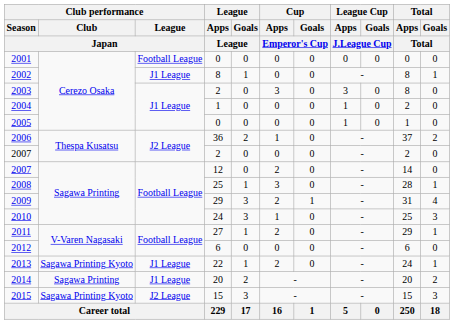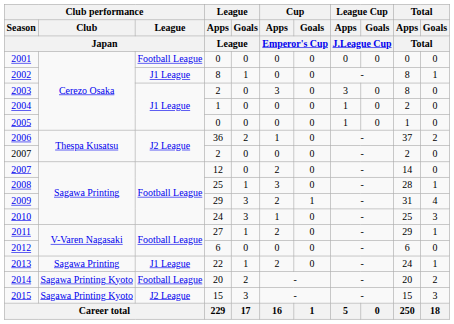 <table class="wikitable" style="text-align:center">
 <tr>
 <th colspan=3>Club performance</th>
 <th colspan=2>League</th>
 <th colspan=2>Cup</th>
 <th colspan=2>League Cup</th>
 <th colspan=2>Total</th>
 </tr>
 <tr>
 <th>Season</th>
 <th>Club</th>
 <th>League</th>
 <th>Apps</th>
 <th>Goals</th>
 <th>Apps</th>
 <th>Goals</th>
 <th>Apps</th>
 <th>Goals</th>
 <th>Apps</th>
 <th>Goals</th>
 </tr>
 <tr>
 <th colspan=3>Japan</th>
 <th colspan=2>League</th>
 <th colspan=2><a href='#'>Emperor's Cup</a></th>
 <th colspan=2><a href='#'>J.League Cup</a></th>
 <th colspan=2>Total</th>
 </tr>
 <tr>
 <td><a href='#'>2001</a></td>
 <td rowspan="5"><a href='#'>Cerezo Osaka</a></td>
 <td><a href='#'>Football League</a></td>
 <td>0</td>
 <td>0</td>
 <td>0</td>
 <td>0</td>
 <td>0</td>
 <td>0</td>
 <td>0</td>
 <td>0</td>
 </tr>
 <tr>
 <td><a href='#'>2002</a></td>
 <td><a href='#'>J1 League</a></td>
 <td>8</td>
 <td>1</td>
 <td>0</td>
 <td>0</td>
 <td colspan="2">-</td>
 <td>8</td>
 <td>1</td>
 </tr>
 <tr>
 <td><a href='#'>2003</a></td>
 <td rowspan="3"><a href='#'>J1 League</a></td>
 <td>2</td>
 <td>0</td>
 <td>3</td>
 <td>0</td>
 <td>3</td>
 <td>0</td>
 <td>8</td>
 <td>0</td>
 </tr>
 <tr>
 <td><a href='#'>2004</a></td>
 <td>1</td>
 <td>0</td>
 <td>0</td>
 <td>0</td>
 <td>1</td>
 <td>0</td>
 <td>2</td>
 <td>0</td>
 </tr>
 <tr>
 <td><a href='#'>2005</a></td>
 <td>0</td>
 <td>0</td>
 <td>0</td>
 <td>0</td>
 <td>1</td>
 <td>0</td>
 <td>1</td>
 <td>0</td>
 </tr>
 <tr>
 <td><a href='#'>2006</a></td>
 <td rowspan="2"><a href='#'>Thespa Kusatsu</a></td>
 <td rowspan="2"><a href='#'>J2 League</a></td>
 <td>36</td>
 <td>2</td>
 <td>1</td>
 <td>0</td>
 <td colspan="2">-</td>
 <td>37</td>
 <td>2</td>
 </tr>
 <tr>
 <td>2007</td>
 <td>2</td>
 <td>0</td>
 <td>0</td>
 <td>0</td>
 <td colspan="2">-</td>
 <td>2</td>
 <td>0</td>
 </tr>
 <tr>
 <td><a href='#'>2007</a></td>
 <td rowspan="4"><a href='#'>Sagawa Printing</a></td>
 <td rowspan="4"><a href='#'>Football League</a></td>
 <td>12</td>
 <td>0</td>
 <td>2</td>
 <td>0</td>
 <td colspan="2">-</td>
 <td>14</td>
 <td>0</td>
 </tr>
 <tr>
 <td><a href='#'>2008</a></td>
 <td>25</td>
 <td>1</td>
 <td>3</td>
 <td>0</td>
 <td colspan="2">-</td>
 <td>28</td>
 <td>1</td>
 </tr>
 <tr>
 <td><a href='#'>2009</a></td>
 <td>29</td>
 <td>3</td>
 <td>2</td>
 <td>1</td>
 <td colspan="2">-</td>
 <td>31</td>
 <td>4</td>
 </tr>
 <tr>
 <td><a href='#'>2010</a></td>
 <td>24</td>
 <td>3</td>
 <td>1</td>
 <td>0</td>
 <td colspan="2">-</td>
 <td>25</td>
 <td>3</td>
 </tr>
 <tr>
 <td><a href='#'>2011</a></td>
 <td rowspan="2"><a href='#'>V-Varen Nagasaki</a></td>
 <td rowspan="2"><a href='#'>Football League</a></td>
 <td>27</td>
 <td>1</td>
 <td>2</td>
 <td>0</td>
 <td colspan="2">-</td>
 <td>29</td>
 <td>1</td>
 </tr>
 <tr>
 <td><a href='#'>2012</a></td>
 <td>6</td>
 <td>0</td>
 <td>0</td>
 <td>0</td>
 <td colspan="2">-</td>
 <td>6</td>
 <td>0</td>
 </tr>
 <tr>
 <td><a href='#'>2013</a></td>
-<td><a href='#'>Sagawa Printing Kyoto</a></td>
+<td><a href='#'>Sagawa Printing</a></td>
 <td><a href='#'>J1 League</a></td>
 <td>22</td>
 <td>1</td>
 <td>2</td>
 <td>0</td>
 <td colspan="2">-</td>
 <td>24</td>
 <td>1</td>
 </tr>
 <tr>
 <td><a href='#'>2014</a></td>
-<td><a href='#'>Sagawa Printing</a></td>
-<td><a href='#'>J1 League</a></td>
+<td><a href='#'>Sagawa Printing Kyoto</a></td>
+<td><a href='#'>Football League</a></td>
 <td>20</td>
 <td>2</td>
 <td colspan="2">-</td>
 <td colspan="2">-</td>
 <td>20</td>
 <td>2</td>
 </tr>
 <tr>
 <td><a href='#'>2015</a></td>
 <td><a href='#'>Sagawa Printing Kyoto</a></td>
 <td><a href='#'>J2 League</a></td>
 <td>15</td>
 <td>3</td>
 <td colspan="2">-</td>
 <td colspan="2">-</td>
 <td>15</td>
 <td>3</td>
 </tr>
 <tr>
 <th colspan=3>Career total</th>
 <th>229</th>
 <th>17</th>
 <th>16</th>
 <th>1</th>
 <th>5</th>
 <th>0</th>
 <th>250</th>
 <th>18</th>
 </tr>
 </table>
